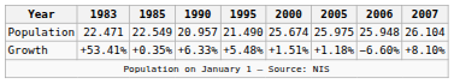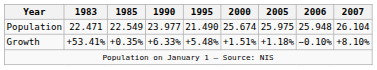 <table class="wikitable" align="center">
 <tr>
 <th>Year</th>
 <th>1983</th>
 <th>1985</th>
 <th>1990</th>
 <th>1995</th>
 <th>2000</th>
 <th>2005</th>
 <th>2006</th>
 <th>2007</th>
 </tr>
 <tr>
 <td>Population</td>
 <td align="center">22.471</td>
 <td align="center">22.549</td>
-<td align="center">20.957</td>
+<td align="center">23.977</td>
 <td align="center">21.490</td>
 <td align="center">25.674</td>
 <td align="center">25.975</td>
 <td align="center">25.948</td>
 <td align="center">26.104</td>
 </tr>
 <tr>
 <td>Growth</td>
 <td>+53.41%</td>
 <td>+0.35%</td>
 <td>+6.33%</td>
 <td>+5.48%</td>
 <td>+1.51%</td>
 <td>+1.18%</td>
-<td>−6.60%</td>
+<td>−0.10%</td>
 <td>+8.10%</td>
 </tr>
 <tr>
 <td colspan="16" align="center"><small>Population on January 1 – Source: NIS</small></td>
 </tr>
 </table>
